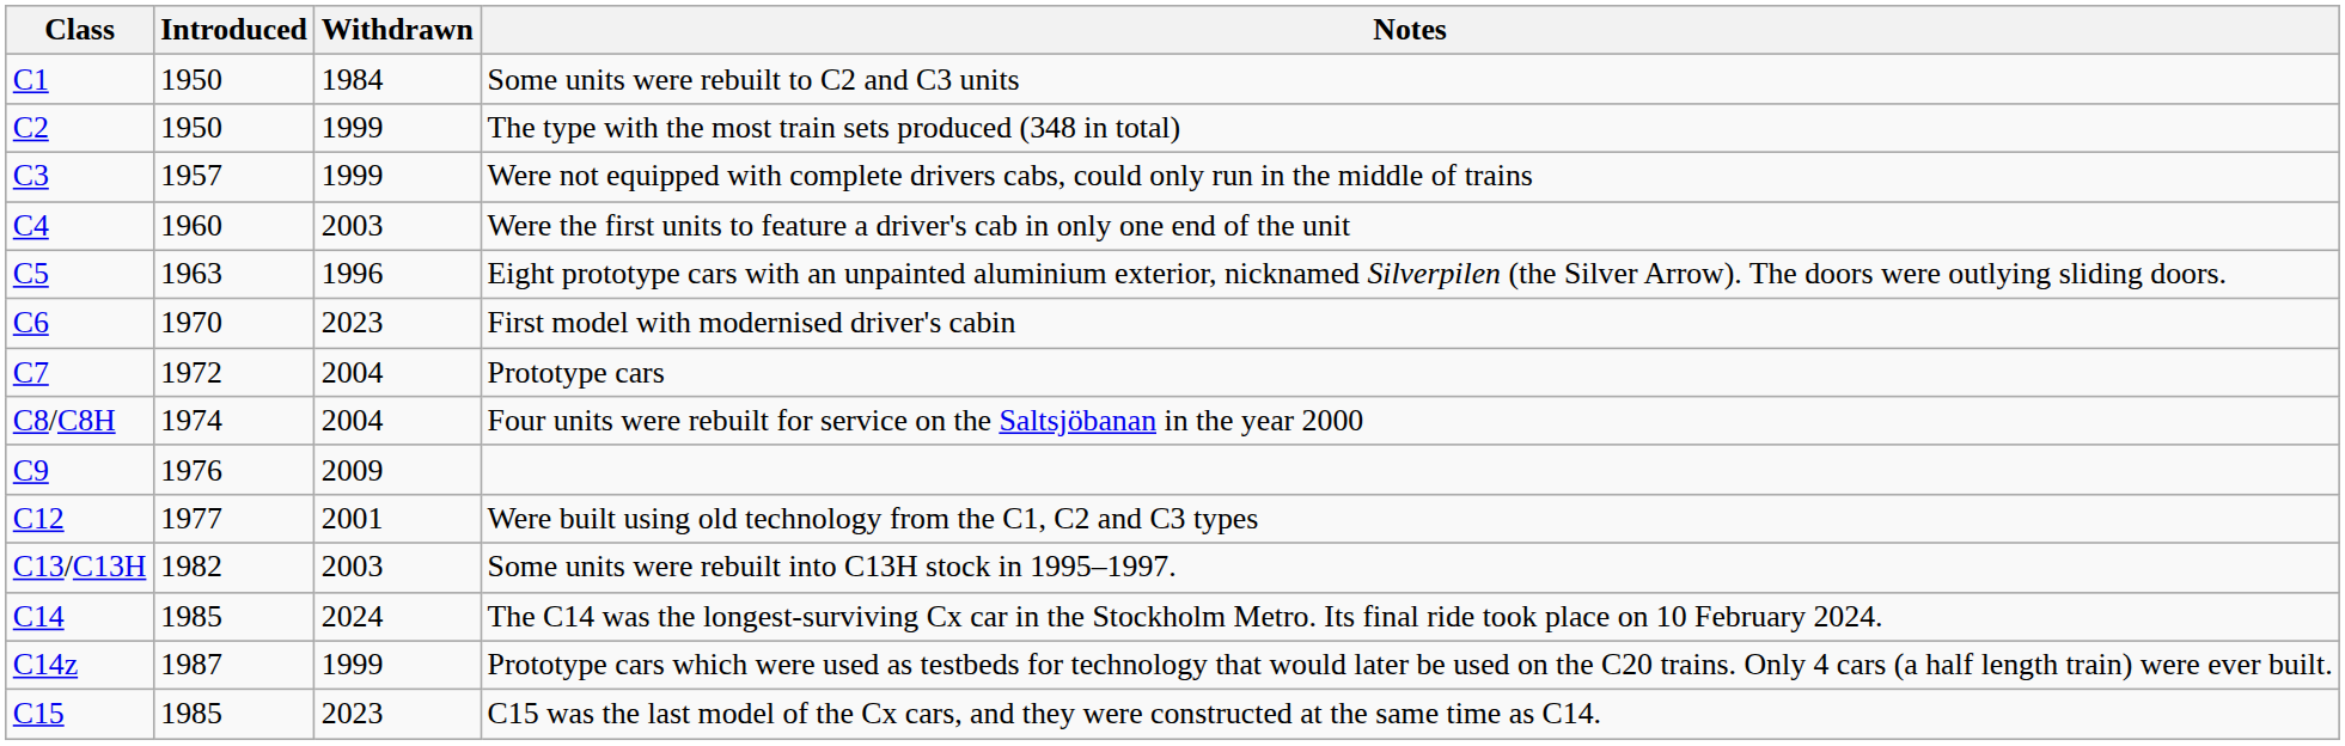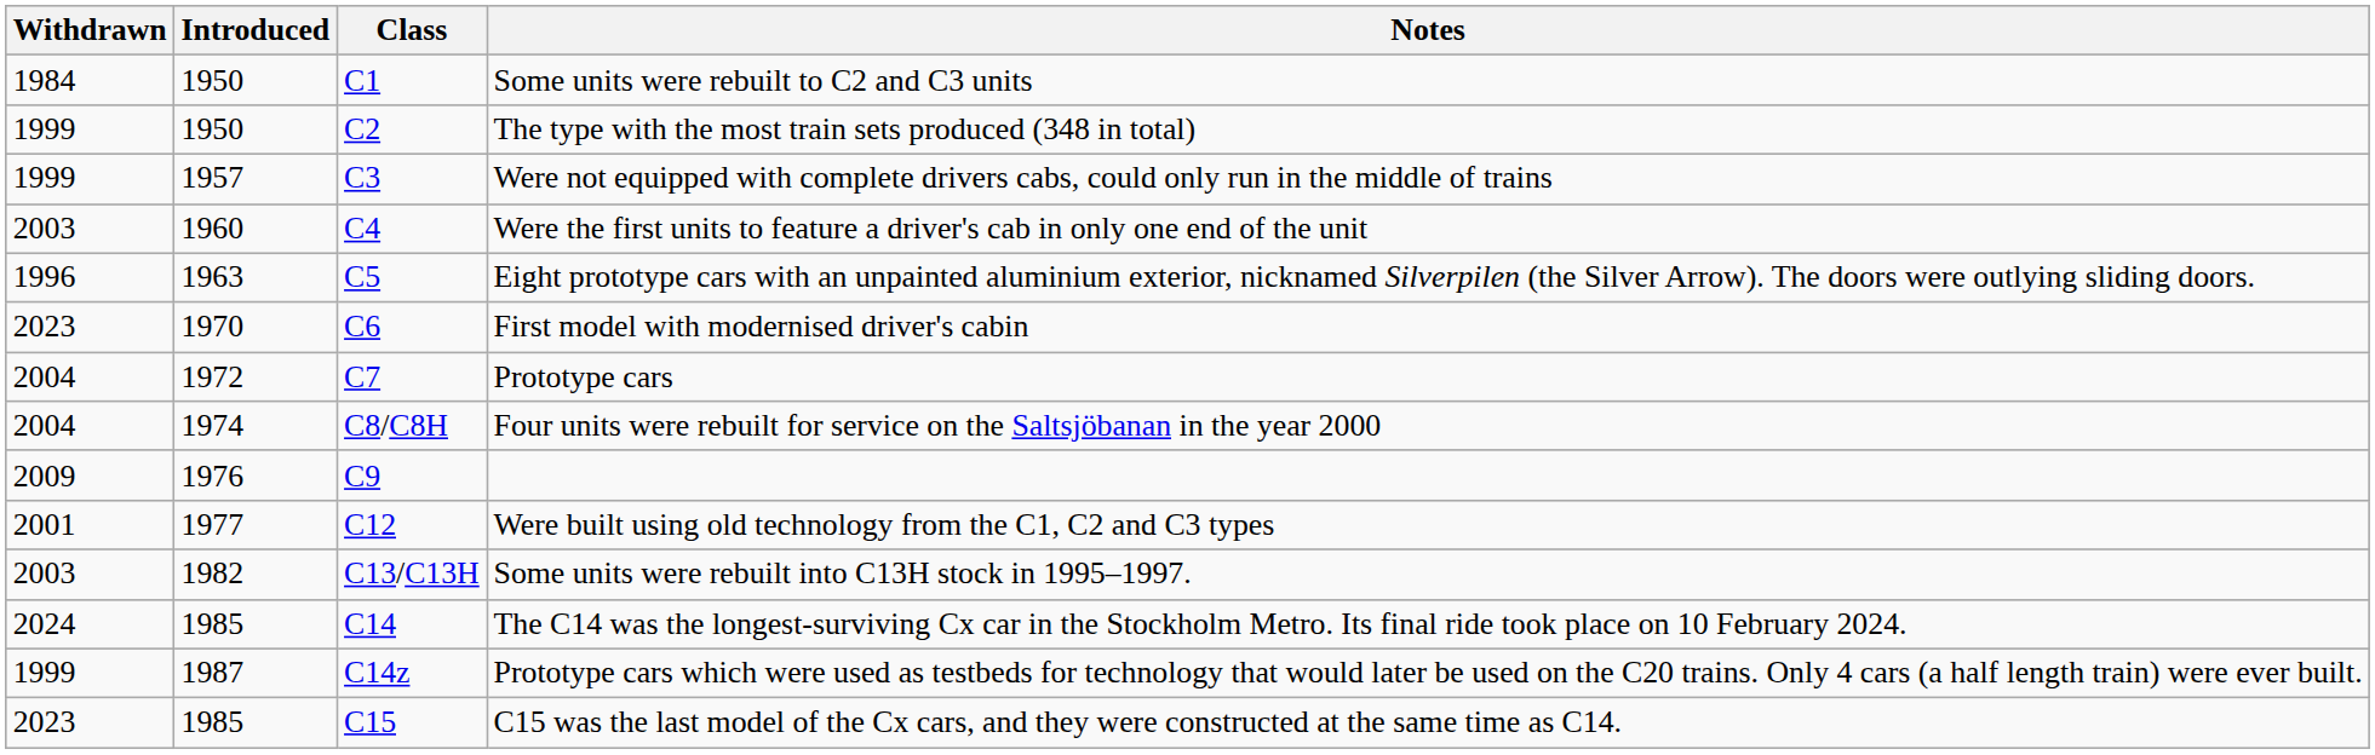 <table class="wikitable sortable">
 <tr>
+<th>Withdrawn</th>
+<th>Introduced</th>
 <th>Class</th>
-<th>Introduced</th>
-<th>Withdrawn</th>
 <th class=unsortable>Notes</th>
 </tr>
 <tr>
+<td>1984</td>
+<td>1950</td>
 <td><a href='#'>C1</a></td>
-<td>1950</td>
-<td>1984</td>
 <td>Some units were rebuilt to C2 and C3 units</td>
 </tr>
 <tr>
+<td>1999</td>
+<td>1950</td>
 <td><a href='#'>C2</a></td>
-<td>1950</td>
-<td>1999</td>
 <td>The type with the most train sets produced (348 in total)</td>
 </tr>
 <tr>
+<td>1999</td>
+<td>1957</td>
 <td><a href='#'>C3</a></td>
-<td>1957</td>
-<td>1999</td>
 <td>Were not equipped with complete drivers cabs, could only run in the middle of trains</td>
 </tr>
 <tr>
+<td>2003</td>
+<td>1960</td>
 <td><a href='#'>C4</a></td>
-<td>1960</td>
-<td>2003</td>
 <td>Were the first units to feature a driver's cab in only one end of the unit</td>
 </tr>
 <tr>
+<td>1996</td>
+<td>1963</td>
 <td><a href='#'>C5</a></td>
-<td>1963</td>
-<td>1996</td>
 <td>Eight prototype cars with an unpainted aluminium exterior, nicknamed <em>Silverpilen</em> (the Silver Arrow). The doors were outlying sliding doors.</td>
 </tr>
 <tr>
+<td>2023</td>
+<td>1970</td>
 <td><a href='#'>C6</a></td>
-<td>1970</td>
-<td>2023</td>
 <td>First model with modernised driver's cabin</td>
 </tr>
 <tr>
+<td>2004</td>
+<td>1972</td>
 <td><a href='#'>C7</a></td>
-<td>1972</td>
-<td>2004</td>
 <td>Prototype cars</td>
 </tr>
 <tr>
+<td>2004</td>
+<td>1974</td>
 <td><a href='#'>C8</a>/<a href='#'>C8H</a></td>
-<td>1974</td>
-<td>2004</td>
 <td>Four units were rebuilt for service on the <a href='#'>Saltsjöbanan</a> in the year 2000</td>
 </tr>
 <tr>
+<td>2009</td>
+<td>1976</td>
 <td><a href='#'>C9</a></td>
-<td>1976</td>
-<td>2009</td>
 <td></td>
 </tr>
 <tr>
+<td>2001</td>
+<td>1977</td>
 <td><a href='#'>C12</a></td>
-<td>1977</td>
-<td>2001</td>
 <td>Were built using old technology from the C1, C2 and C3 types</td>
 </tr>
 <tr>
+<td>2003</td>
+<td>1982</td>
 <td><a href='#'>C13</a>/<a href='#'>C13H</a></td>
-<td>1982</td>
-<td>2003</td>
 <td>Some units were rebuilt into C13H stock in 1995–1997.</td>
 </tr>
 <tr>
+<td>2024</td>
+<td>1985</td>
 <td><a href='#'>C14</a></td>
-<td>1985</td>
-<td>2024</td>
 <td>The C14 was the longest-surviving Cx car in the Stockholm Metro. Its final ride took place on 10 February 2024.</td>
 </tr>
 <tr>
+<td>1999</td>
+<td>1987</td>
 <td><a href='#'>C14z</a></td>
-<td>1987</td>
-<td>1999</td>
 <td>Prototype cars which were used as testbeds for technology that would later be used on the C20 trains. Only 4 cars (a half length train) were ever built.</td>
 </tr>
 <tr>
+<td>2023</td>
+<td>1985</td>
 <td><a href='#'>C15</a></td>
-<td>1985</td>
-<td>2023</td>
 <td>C15 was the last model of the Cx cars, and they were constructed at the same time as C14.</td>
 </tr>
 </table>
